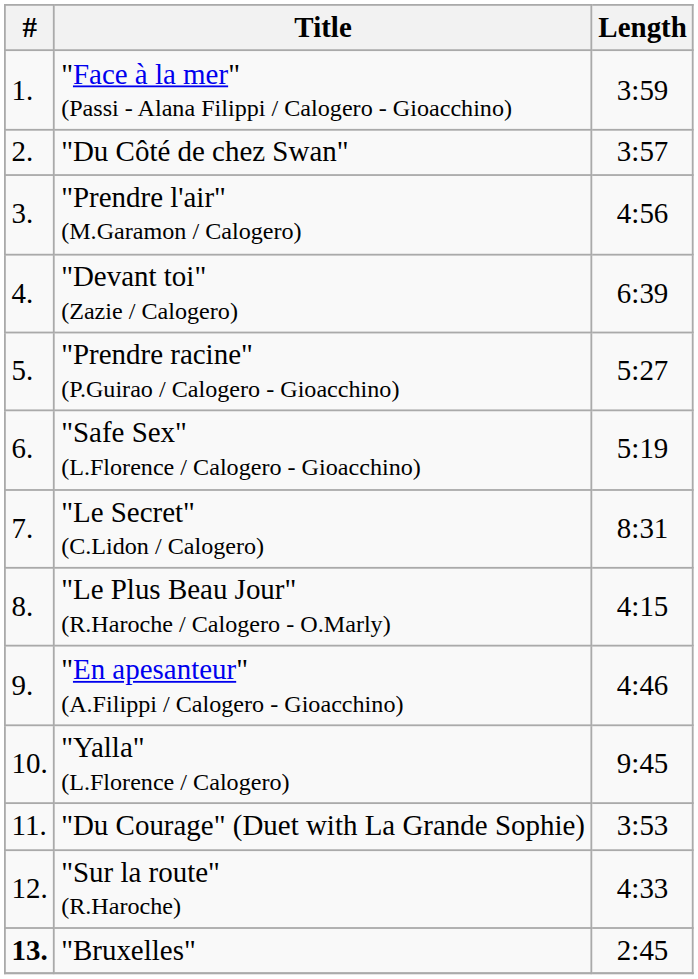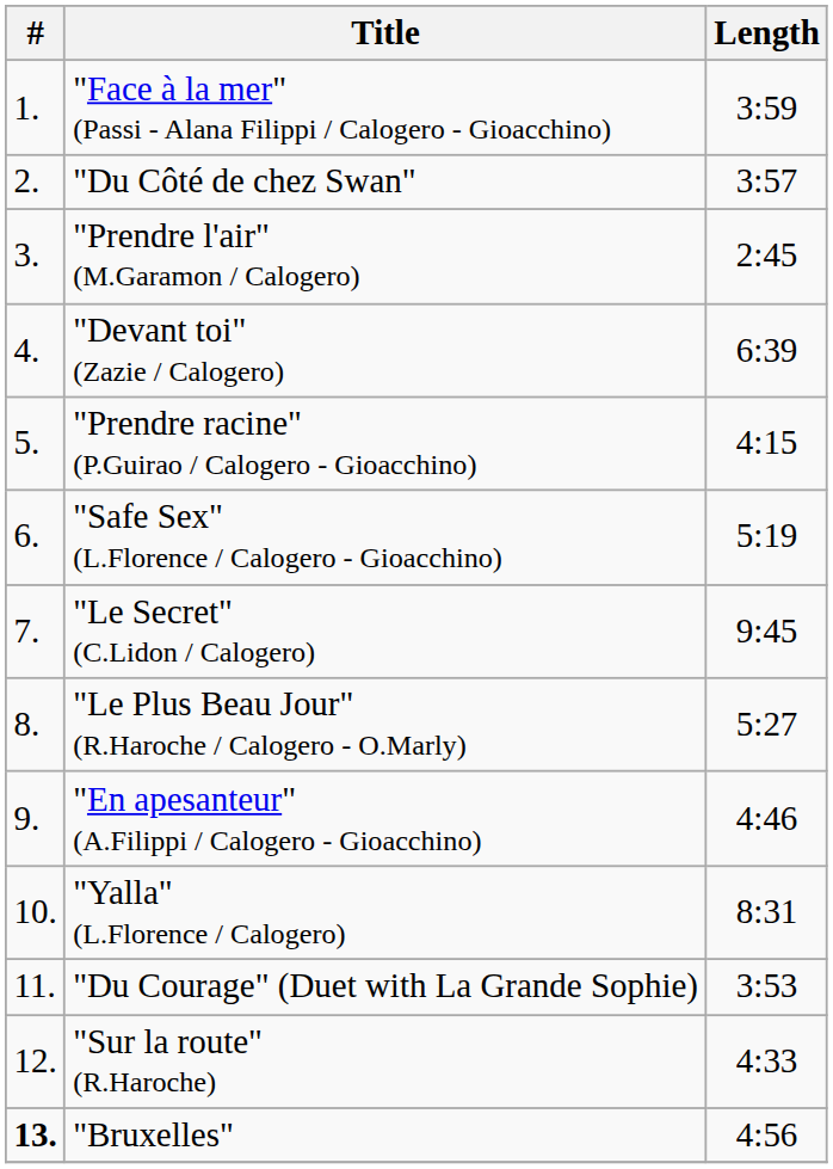 <table class="wikitable" size=80%>
 <tr>
 <th>#</th>
 <th>Title</th>
 <th>Length</th>
 </tr>
 <tr>
 <td>1.</td>
 <td>"<a href='#'>Face à la mer</a>" <br><small>(Passi - Alana Filippi / Calogero - Gioacchino)</small></td>
 <td style="text-align:center;">3:59</td>
 </tr>
 <tr>
 <td>2.</td>
 <td>"Du Côté de chez Swan" <br></td>
 <td style="text-align:center;">3:57</td>
 </tr>
 <tr>
 <td>3.</td>
 <td>"Prendre l'air" <br><small>(M.Garamon / Calogero)</small></td>
-<td style="text-align:center;">4:56</td>
+<td style="text-align:center;">2:45</td>
 </tr>
 <tr>
 <td>4.</td>
 <td>"Devant toi" <br><small>(Zazie / Calogero)</small></td>
 <td style="text-align:center;">6:39</td>
 </tr>
 <tr>
 <td>5.</td>
 <td>"Prendre racine" <br><small>(P.Guirao / Calogero - Gioacchino)</small></td>
-<td style="text-align:center;">5:27</td>
+<td style="text-align:center;">4:15</td>
 </tr>
 <tr>
 <td>6.</td>
 <td>"Safe Sex" <br><small>(L.Florence / Calogero - Gioacchino)</small></td>
 <td style="text-align:center;">5:19</td>
 </tr>
 <tr>
 <td>7.</td>
 <td>"Le Secret" <br><small>(C.Lidon / Calogero)</small></td>
-<td style="text-align:center;">8:31</td>
+<td style="text-align:center;">9:45</td>
 </tr>
 <tr>
 <td>8.</td>
 <td>"Le Plus Beau Jour" <br><small>(R.Haroche / Calogero - O.Marly)</small></td>
-<td style="text-align:center;">4:15</td>
+<td style="text-align:center;">5:27</td>
 </tr>
 <tr>
 <td>9.</td>
 <td>"<a href='#'>En apesanteur</a>" <br><small>(A.Filippi / Calogero - Gioacchino)</small></td>
 <td style="text-align:center;">4:46</td>
 </tr>
 <tr>
 <td>10.</td>
 <td>"Yalla" <br><small>(L.Florence / Calogero)</small></td>
-<td style="text-align:center;">9:45</td>
+<td style="text-align:center;">8:31</td>
 </tr>
 <tr>
 <td>11.</td>
 <td>"Du Courage" (Duet with La Grande Sophie)<br></td>
 <td style="text-align:center;">3:53</td>
 </tr>
 <tr>
 <td>12.</td>
 <td>"Sur la route" <br><small>(R.Haroche)</small></td>
 <td style="text-align:center;">4:33</td>
 </tr>
 <tr>
 <td><strong>13.</strong></td>
 <td>"Bruxelles" <br></td>
-<td style="text-align:center;">2:45</td>
+<td style="text-align:center;">4:56</td>
 </tr>
 <tr>
 </tr>
 </table>
